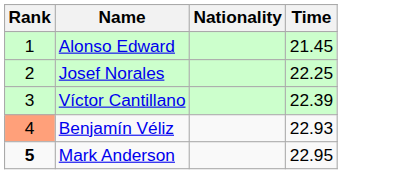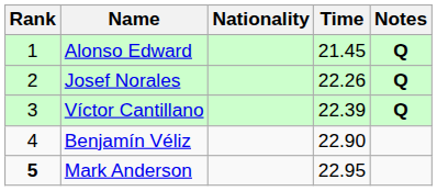 <table class="wikitable sortable" style="text-align:center">
 <tr>
 <th>Rank</th>
 <th>Name</th>
 <th>Nationality</th>
 <th>Time</th>
+<th>Notes</th>
 </tr>
 <tr bgcolor=ccffcc>
 <td>1</td>
 <td align=left><a href='#'>Alonso Edward</a></td>
 <td align=left></td>
 <td>21.45</td>
+<td><strong>Q</strong></td>
 </tr>
 <tr bgcolor=ccffcc>
 <td>2</td>
 <td align=left><a href='#'>Josef Norales</a></td>
 <td align=left></td>
-<td>22.25</td>
+<td>22.26</td>
+<td><strong>Q</strong></td>
 </tr>
 <tr bgcolor=ccffcc>
 <td>3</td>
 <td align=left><a href='#'>Víctor Cantillano</a></td>
 <td align=left></td>
 <td>22.39</td>
+<td><strong>Q</strong></td>
 </tr>
 <tr>
-<td style="background: lightsalmon;">4</td>
+<td>4</td>
 <td align=left><a href='#'>Benjamín Véliz</a></td>
 <td align=left></td>
-<td>22.93</td>
+<td>22.90</td>
+<td></td>
 </tr>
 <tr>
 <td><strong>5</strong></td>
 <td align=left><a href='#'>Mark Anderson</a></td>
 <td align=left></td>
 <td>22.95</td>
+<td></td>
 </tr>
 </table>
